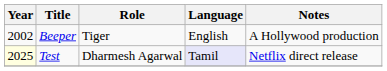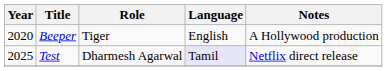 <table class="wikitable sortable plainrowheaders">
 <tr>
 <th>Year</th>
 <th>Title</th>
 <th>Role</th>
 <th>Language</th>
 <th scope="col" class="unsortable">Notes</th>
 </tr>
 <tr>
-<td>2002</td>
+<td>2020</td>
 <td><a href='#'><em>Beeper</em></a></td>
 <td>Tiger</td>
 <td>English</td>
 <td>A Hollywood production</td>
 </tr>
 <tr>
-<td style="background: lightyellow;">2025</td>
+<td>2025</td>
 <td><a href='#'><em>Test</em></a></td>
 <td>Dharmesh Agarwal</td>
 <td style="background: lavender;">Tamil</td>
 <td><a href='#'>Netflix</a> direct release</td>
 </tr>
 <tr>
 </tr>
 </table>
